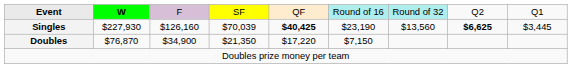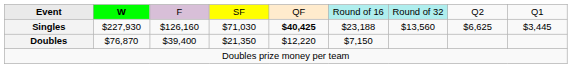 <table class=wikitable style=font-size:90%;text-align:center>
 <tr>
 <td style="width:130px; background:#eaeaea;"><strong>Event</strong></td>
 <td style="width:80px; background:lime;"><strong>W</strong></td>
 <td style="width:85px; background:thistle;">F</td>
 <td style="width:85px; background:#ff0;">SF</td>
 <td style="width:85px; background:#ffebcd;">QF</td>
 <td style="width:85px; background:#afeeee;">Round of 16</td>
 <td style="width:85px; background:#afeeee;">Round of 32</td>
 <td width=85>Q2</td>
 <td width=85>Q1</td>
 </tr>
 <tr>
 <td style="background:#f3f3f3;"><strong>Singles</strong></td>
 <td>$227,930</td>
 <td>$126,160</td>
-<td>$70,039</td>
+<td>$71,030</td>
 <td><strong>$40,425</strong></td>
-<td>$23,190</td>
+<td>$23,188</td>
 <td>$13,560</td>
-<td><strong>$6,625</strong></td>
+<td>$6,625</td>
 <td>$3,445</td>
 </tr>
 <tr>
 <td style="background:#f3f3f3;"><strong>Doubles</strong></td>
 <td>$76,870</td>
-<td>$34,900</td>
+<td>$39,400</td>
 <td>$21,350</td>
-<td>$17,220</td>
+<td>$12,220</td>
 <td>$7,150</td>
 <td></td>
 <td></td>
 <td></td>
 </tr>
 <tr>
 <td colspan=9>Doubles prize money per team</td>
 </tr>
 </table>
